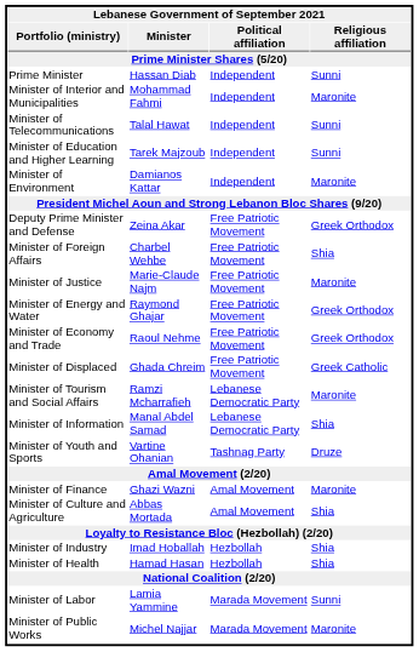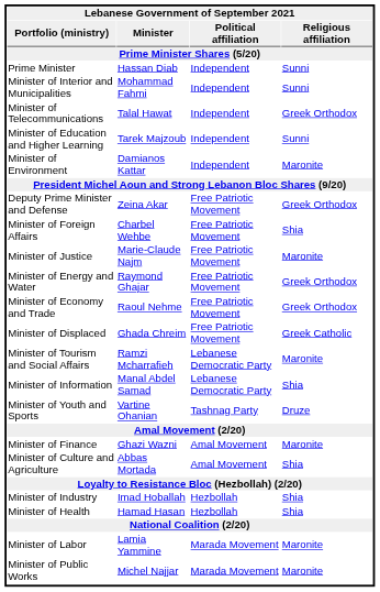 <table width="90%" border="0" align="center" cellpadding=1 cellspacing=1 style="margin:2px; border:3px solid;">
 <tr>
 <td colspan=4 style="text-align:center; background:#efefef"><strong>Lebanese Government of September 2021</strong></td>
 </tr>
 <tr>
 <th width="30%" style="border-bottom:1px solid; background:#efefef;"><strong>Portfolio (ministry)</strong></th>
 <th width="20%" style="border-bottom:1px solid; background:#efefef;"><strong>Minister</strong></th>
 <th width="25%" style="border-bottom:1px solid; background:#efefef;"><strong>Political affiliation</strong></th>
 <th width="25%" style="border-bottom:1px solid; background:#efefef;"><strong>Religious affiliation</strong></th>
 </tr>
 <tr>
 <td colspan=4 style="text-align:center;background:#efefef"><strong><a href='#'>Prime Minister Shares</a> (5/20)</strong></td>
 </tr>
 <tr>
 <td>Prime Minister</td>
 <td><a href='#'>Hassan Diab</a></td>
 <td> <a href='#'>Independent</a></td>
 <td><a href='#'>Sunni</a></td>
 </tr>
 <tr>
 <td>Minister of Interior and Municipalities</td>
 <td><a href='#'>Mohammad Fahmi</a></td>
 <td> <a href='#'>Independent</a></td>
-<td><a href='#'>Maronite</a></td>
+<td><a href='#'>Sunni</a></td>
 </tr>
 <tr>
 <td>Minister of Telecommunications</td>
 <td><a href='#'>Talal Hawat</a></td>
 <td> <a href='#'>Independent</a></td>
-<td><a href='#'>Sunni</a></td>
+<td><a href='#'>Greek Orthodox</a></td>
 </tr>
 <tr>
 <td>Minister of Education and Higher Learning</td>
 <td><a href='#'>Tarek Majzoub</a></td>
 <td> <a href='#'>Independent</a></td>
 <td><a href='#'>Sunni</a></td>
 </tr>
 <tr>
 <td>Minister of Environment</td>
 <td><a href='#'>Damianos Kattar</a></td>
 <td> <a href='#'>Independent</a></td>
 <td><a href='#'>Maronite</a></td>
 </tr>
 <tr>
 <td colspan=4 style="text-align:center;background:#efefef"><strong><a href='#'>President Michel Aoun and Strong Lebanon Bloc Shares</a> (9/20)</strong></td>
 </tr>
 <tr>
 <td>Deputy Prime Minister and Defense</td>
 <td><a href='#'>Zeina Akar</a></td>
 <td> <a href='#'>Free Patriotic Movement</a></td>
 <td><a href='#'>Greek Orthodox</a></td>
 </tr>
 <tr>
 <td>Minister of Foreign Affairs</td>
 <td><a href='#'>Charbel Wehbe</a></td>
 <td> <a href='#'>Free Patriotic Movement</a></td>
 <td><a href='#'>Shia</a></td>
 </tr>
 <tr>
 <td>Minister of Justice</td>
 <td><a href='#'>Marie-Claude Najm</a></td>
 <td> <a href='#'>Free Patriotic Movement</a></td>
 <td><a href='#'>Maronite</a></td>
 </tr>
 <tr>
 <td>Minister of Energy and Water</td>
 <td><a href='#'>Raymond Ghajar</a></td>
 <td> <a href='#'>Free Patriotic Movement</a></td>
 <td><a href='#'>Greek Orthodox</a></td>
 </tr>
 <tr>
 <td>Minister of Economy and Trade</td>
 <td><a href='#'>Raoul Nehme</a></td>
 <td> <a href='#'>Free Patriotic Movement</a></td>
 <td><a href='#'>Greek Orthodox</a></td>
 </tr>
 <tr>
 <td>Minister of Displaced</td>
 <td><a href='#'>Ghada Chreim</a></td>
 <td> <a href='#'>Free Patriotic Movement</a></td>
 <td><a href='#'>Greek Catholic</a></td>
 </tr>
 <tr>
 <td>Minister of Tourism and Social Affairs</td>
 <td><a href='#'>Ramzi Mcharrafieh</a></td>
 <td> <a href='#'>Lebanese Democratic Party</a></td>
 <td><a href='#'>Maronite</a></td>
 </tr>
 <tr>
 <td>Minister of Information</td>
 <td><a href='#'>Manal Abdel Samad</a></td>
 <td> <a href='#'>Lebanese Democratic Party</a></td>
 <td><a href='#'>Shia</a></td>
 </tr>
 <tr>
 <td>Minister of Youth and Sports</td>
 <td><a href='#'>Vartine Ohanian</a></td>
 <td> <a href='#'>Tashnag Party</a></td>
 <td><a href='#'>Druze</a></td>
 </tr>
 <tr>
 <td colspan=4 style="text-align: center;background:#efefef"><strong><a href='#'>Amal Movement</a> (2/20)</strong></td>
 </tr>
 <tr>
 <td>Minister of Finance</td>
 <td><a href='#'>Ghazi Wazni</a></td>
 <td> <a href='#'>Amal Movement</a></td>
 <td><a href='#'>Maronite</a></td>
 </tr>
 <tr>
 <td>Minister of Culture and Agriculture</td>
 <td><a href='#'>Abbas Mortada</a></td>
 <td> <a href='#'>Amal Movement</a></td>
 <td><a href='#'>Shia</a></td>
 </tr>
 <tr>
 <td colspan=4 style="text-align:center;background:#efefef"><strong><a href='#'>Loyalty to Resistance Bloc</a> (Hezbollah) (2/20)</strong></td>
 </tr>
 <tr>
 <td>Minister of Industry</td>
 <td><a href='#'>Imad Hoballah</a></td>
 <td> <a href='#'>Hezbollah</a></td>
 <td><a href='#'>Shia</a></td>
 </tr>
 <tr>
 <td>Minister of Health</td>
 <td><a href='#'>Hamad Hasan</a></td>
 <td> <a href='#'>Hezbollah</a></td>
 <td><a href='#'>Shia</a></td>
 </tr>
 <tr>
 <td colspan=4 style="text-align:center;background:#efefef"><strong><a href='#'>National Coalition</a> (2/20)</strong></td>
 </tr>
 <tr>
 <td>Minister of Labor</td>
 <td><a href='#'>Lamia Yammine</a></td>
 <td> <a href='#'>Marada Movement</a></td>
-<td><a href='#'>Sunni</a></td>
+<td><a href='#'>Maronite</a></td>
 </tr>
 <tr>
 <td>Minister of Public Works</td>
 <td><a href='#'>Michel Najjar</a></td>
 <td> <a href='#'>Marada Movement</a></td>
 <td><a href='#'>Maronite</a></td>
 </tr>
 <tr>
 </tr>
 </table>
